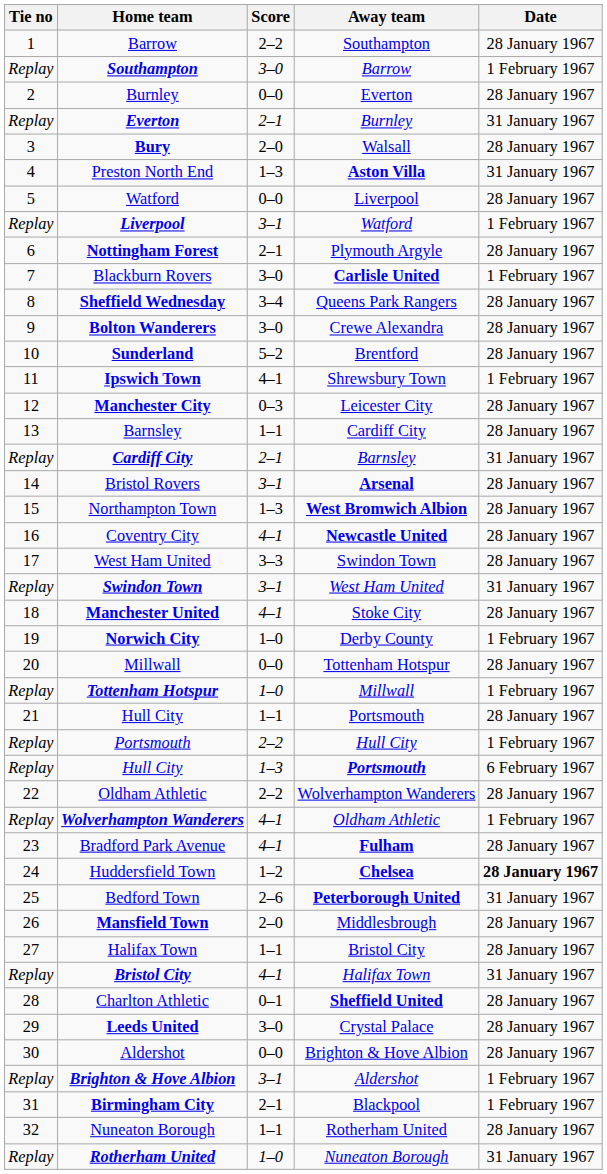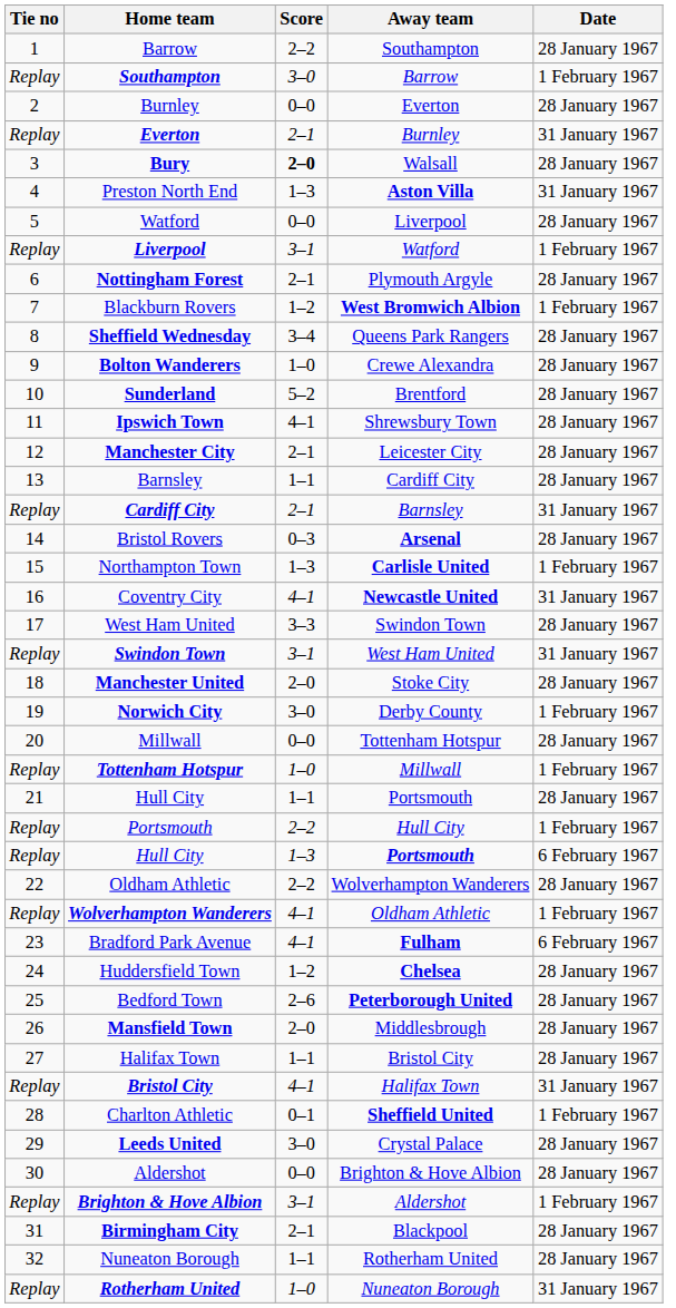 <table class="wikitable" style="text-align: center">
 <tr>
 <th>Tie no</th>
 <th>Home team</th>
 <th>Score</th>
 <th>Away team</th>
 <th>Date</th>
 </tr>
 <tr>
 <td>1</td>
 <td><a href='#'>Barrow</a></td>
 <td>2–2</td>
 <td><a href='#'>Southampton</a></td>
 <td>28 January 1967</td>
 </tr>
 <tr>
 <td><em>Replay</em></td>
 <td><strong><em><a href='#'>Southampton</a></em></strong></td>
 <td><em>3–0</em></td>
 <td><em><a href='#'>Barrow</a></em></td>
 <td>1 February 1967</td>
 </tr>
 <tr>
 <td>2</td>
 <td><a href='#'>Burnley</a></td>
 <td>0–0</td>
 <td><a href='#'>Everton</a></td>
 <td>28 January 1967</td>
 </tr>
 <tr>
 <td><em>Replay</em></td>
 <td><strong><em><a href='#'>Everton</a></em></strong></td>
 <td><em>2–1</em></td>
 <td><em><a href='#'>Burnley</a></em></td>
 <td>31 January 1967</td>
 </tr>
 <tr>
 <td>3</td>
 <td><strong><a href='#'>Bury</a></strong></td>
-<td>2–0</td>
+<td><strong>2–0</strong></td>
 <td><a href='#'>Walsall</a></td>
 <td>28 January 1967</td>
 </tr>
 <tr>
 <td>4</td>
 <td><a href='#'>Preston North End</a></td>
 <td>1–3</td>
 <td><strong><a href='#'>Aston Villa</a></strong></td>
 <td>31 January 1967</td>
 </tr>
 <tr>
 <td>5</td>
 <td><a href='#'>Watford</a></td>
 <td>0–0</td>
 <td><a href='#'>Liverpool</a></td>
 <td>28 January 1967</td>
 </tr>
 <tr>
 <td><em>Replay</em></td>
 <td><strong><em><a href='#'>Liverpool</a></em></strong></td>
 <td><em>3–1</em></td>
 <td><em><a href='#'>Watford</a></em></td>
 <td>1 February 1967</td>
 </tr>
 <tr>
 <td>6</td>
 <td><strong><a href='#'>Nottingham Forest</a></strong></td>
 <td>2–1</td>
 <td><a href='#'>Plymouth Argyle</a></td>
 <td>28 January 1967</td>
 </tr>
 <tr>
 <td>7</td>
 <td><a href='#'>Blackburn Rovers</a></td>
-<td>3–0</td>
-<td><strong><a href='#'>Carlisle United</a></strong></td>
+<td>1–2</td>
+<td><strong><a href='#'>West Bromwich Albion</a></strong></td>
 <td>1 February 1967</td>
 </tr>
 <tr>
 <td>8</td>
 <td><strong><a href='#'>Sheffield Wednesday</a></strong></td>
 <td>3–4</td>
 <td><a href='#'>Queens Park Rangers</a></td>
 <td>28 January 1967</td>
 </tr>
 <tr>
 <td>9</td>
 <td><strong><a href='#'>Bolton Wanderers</a></strong></td>
-<td>3–0</td>
+<td>1–0</td>
 <td><a href='#'>Crewe Alexandra</a></td>
 <td>28 January 1967</td>
 </tr>
 <tr>
 <td>10</td>
 <td><strong><a href='#'>Sunderland</a></strong></td>
 <td>5–2</td>
 <td><a href='#'>Brentford</a></td>
 <td>28 January 1967</td>
 </tr>
 <tr>
 <td>11</td>
 <td><strong><a href='#'>Ipswich Town</a></strong></td>
 <td>4–1</td>
 <td><a href='#'>Shrewsbury Town</a></td>
-<td>1 February 1967</td>
+<td>28 January 1967</td>
 </tr>
 <tr>
 <td>12</td>
 <td><strong><a href='#'>Manchester City</a></strong></td>
-<td>0–3</td>
+<td>2–1</td>
 <td><a href='#'>Leicester City</a></td>
 <td>28 January 1967</td>
 </tr>
 <tr>
 <td>13</td>
 <td><a href='#'>Barnsley</a></td>
 <td>1–1</td>
 <td><a href='#'>Cardiff City</a></td>
 <td>28 January 1967</td>
 </tr>
 <tr>
 <td><em>Replay</em></td>
 <td><strong><em><a href='#'>Cardiff City</a></em></strong></td>
 <td><em>2–1</em></td>
 <td><em><a href='#'>Barnsley</a></em></td>
 <td>31 January 1967</td>
 </tr>
 <tr>
 <td>14</td>
 <td><a href='#'>Bristol Rovers</a></td>
-<td><em>3–1</em></td>
+<td>0–3</td>
 <td><strong><a href='#'>Arsenal</a></strong></td>
 <td>28 January 1967</td>
 </tr>
 <tr>
 <td>15</td>
 <td><a href='#'>Northampton Town</a></td>
 <td>1–3</td>
-<td><strong><a href='#'>West Bromwich Albion</a></strong></td>
-<td>28 January 1967</td>
+<td><strong><a href='#'>Carlisle United</a></strong></td>
+<td>1 February 1967</td>
 </tr>
 <tr>
 <td>16</td>
 <td><a href='#'>Coventry City</a></td>
 <td><em>4–1</em></td>
 <td><strong><a href='#'>Newcastle United</a></strong></td>
-<td>28 January 1967</td>
+<td>31 January 1967</td>
 </tr>
 <tr>
 <td>17</td>
 <td><a href='#'>West Ham United</a></td>
 <td>3–3</td>
 <td><a href='#'>Swindon Town</a></td>
 <td>28 January 1967</td>
 </tr>
 <tr>
 <td><em>Replay</em></td>
 <td><strong><em><a href='#'>Swindon Town</a></em></strong></td>
 <td><em>3–1</em></td>
 <td><em><a href='#'>West Ham United</a></em></td>
 <td>31 January 1967</td>
 </tr>
 <tr>
 <td>18</td>
 <td><strong><a href='#'>Manchester United</a></strong></td>
-<td><em>4–1</em></td>
+<td>2–0</td>
 <td><a href='#'>Stoke City</a></td>
 <td>28 January 1967</td>
 </tr>
 <tr>
 <td>19</td>
 <td><strong><a href='#'>Norwich City</a></strong></td>
-<td>1–0</td>
+<td>3–0</td>
 <td><a href='#'>Derby County</a></td>
 <td>1 February 1967</td>
 </tr>
 <tr>
 <td>20</td>
 <td><a href='#'>Millwall</a></td>
 <td>0–0</td>
 <td><a href='#'>Tottenham Hotspur</a></td>
 <td>28 January 1967</td>
 </tr>
 <tr>
 <td><em>Replay</em></td>
 <td><strong><em><a href='#'>Tottenham Hotspur</a></em></strong></td>
 <td><em>1–0</em></td>
 <td><em><a href='#'>Millwall</a></em></td>
 <td>1 February 1967</td>
 </tr>
 <tr>
 <td>21</td>
 <td><a href='#'>Hull City</a></td>
 <td>1–1</td>
 <td><a href='#'>Portsmouth</a></td>
 <td>28 January 1967</td>
 </tr>
 <tr>
 <td><em>Replay</em></td>
 <td><em><a href='#'>Portsmouth</a></em></td>
 <td><em>2–2</em></td>
 <td><em><a href='#'>Hull City</a></em></td>
 <td>1 February 1967</td>
 </tr>
 <tr>
 <td><em>Replay</em></td>
 <td><em><a href='#'>Hull City</a></em></td>
 <td><em>1–3</em></td>
 <td><strong><em><a href='#'>Portsmouth</a></em></strong></td>
 <td>6 February 1967</td>
 </tr>
 <tr>
 <td>22</td>
 <td><a href='#'>Oldham Athletic</a></td>
 <td>2–2</td>
 <td><a href='#'>Wolverhampton Wanderers</a></td>
 <td>28 January 1967</td>
 </tr>
 <tr>
 <td><em>Replay</em></td>
 <td><strong><em><a href='#'>Wolverhampton Wanderers</a></em></strong></td>
 <td><em>4–1</em></td>
 <td><em><a href='#'>Oldham Athletic</a></em></td>
 <td>1 February 1967</td>
 </tr>
 <tr>
 <td>23</td>
 <td><a href='#'>Bradford Park Avenue</a></td>
 <td><em>4–1</em></td>
 <td><strong><a href='#'>Fulham</a></strong></td>
-<td>28 January 1967</td>
+<td>6 February 1967</td>
 </tr>
 <tr>
 <td>24</td>
 <td><a href='#'>Huddersfield Town</a></td>
 <td>1–2</td>
 <td><strong><a href='#'>Chelsea</a></strong></td>
-<td><strong>28 January 1967</strong></td>
+<td>28 January 1967</td>
 </tr>
 <tr>
 <td>25</td>
 <td><a href='#'>Bedford Town</a></td>
 <td>2–6</td>
 <td><strong><a href='#'>Peterborough United</a></strong></td>
-<td>31 January 1967</td>
+<td>28 January 1967</td>
 </tr>
 <tr>
 <td>26</td>
 <td><strong><a href='#'>Mansfield Town</a></strong></td>
 <td>2–0</td>
 <td><a href='#'>Middlesbrough</a></td>
 <td>28 January 1967</td>
 </tr>
 <tr>
 <td>27</td>
 <td><a href='#'>Halifax Town</a></td>
 <td>1–1</td>
 <td><a href='#'>Bristol City</a></td>
 <td>28 January 1967</td>
 </tr>
 <tr>
 <td><em>Replay</em></td>
 <td><strong><em><a href='#'>Bristol City</a></em></strong></td>
 <td><em>4–1</em></td>
 <td><em><a href='#'>Halifax Town</a></em></td>
 <td>31 January 1967</td>
 </tr>
 <tr>
 <td>28</td>
 <td><a href='#'>Charlton Athletic</a></td>
 <td>0–1</td>
 <td><strong><a href='#'>Sheffield United</a></strong></td>
-<td>28 January 1967</td>
+<td>1 February 1967</td>
 </tr>
 <tr>
 <td>29</td>
 <td><strong><a href='#'>Leeds United</a></strong></td>
 <td>3–0</td>
 <td><a href='#'>Crystal Palace</a></td>
 <td>28 January 1967</td>
 </tr>
 <tr>
 <td>30</td>
 <td><a href='#'>Aldershot</a></td>
 <td>0–0</td>
 <td><a href='#'>Brighton & Hove Albion</a></td>
 <td>28 January 1967</td>
 </tr>
 <tr>
 <td><em>Replay</em></td>
 <td><strong><em><a href='#'>Brighton & Hove Albion</a></em></strong></td>
 <td><em>3–1</em></td>
 <td><em><a href='#'>Aldershot</a></em></td>
 <td>1 February 1967</td>
 </tr>
 <tr>
 <td>31</td>
 <td><strong><a href='#'>Birmingham City</a></strong></td>
 <td>2–1</td>
 <td><a href='#'>Blackpool</a></td>
-<td>1 February 1967</td>
+<td>28 January 1967</td>
 </tr>
 <tr>
 <td>32</td>
 <td><a href='#'>Nuneaton Borough</a></td>
 <td>1–1</td>
 <td><a href='#'>Rotherham United</a></td>
 <td>28 January 1967</td>
 </tr>
 <tr>
 <td><em>Replay</em></td>
 <td><strong><em><a href='#'>Rotherham United</a></em></strong></td>
 <td><em>1–0</em></td>
 <td><em><a href='#'>Nuneaton Borough</a></em></td>
 <td>31 January 1967</td>
 </tr>
 </table>
